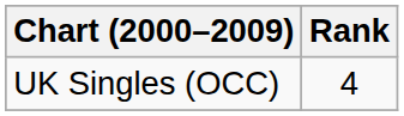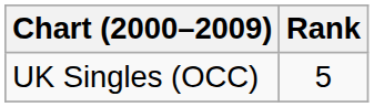 <table class="wikitable plainrowheaders">
 <tr>
 <th>Chart (2000–2009)</th>
 <th>Rank</th>
 </tr>
 <tr>
 <td>UK Singles (OCC)</td>
-<td style="text-align:center;">4</td>
+<td style="text-align:center;">5</td>
 </tr>
 </table>
